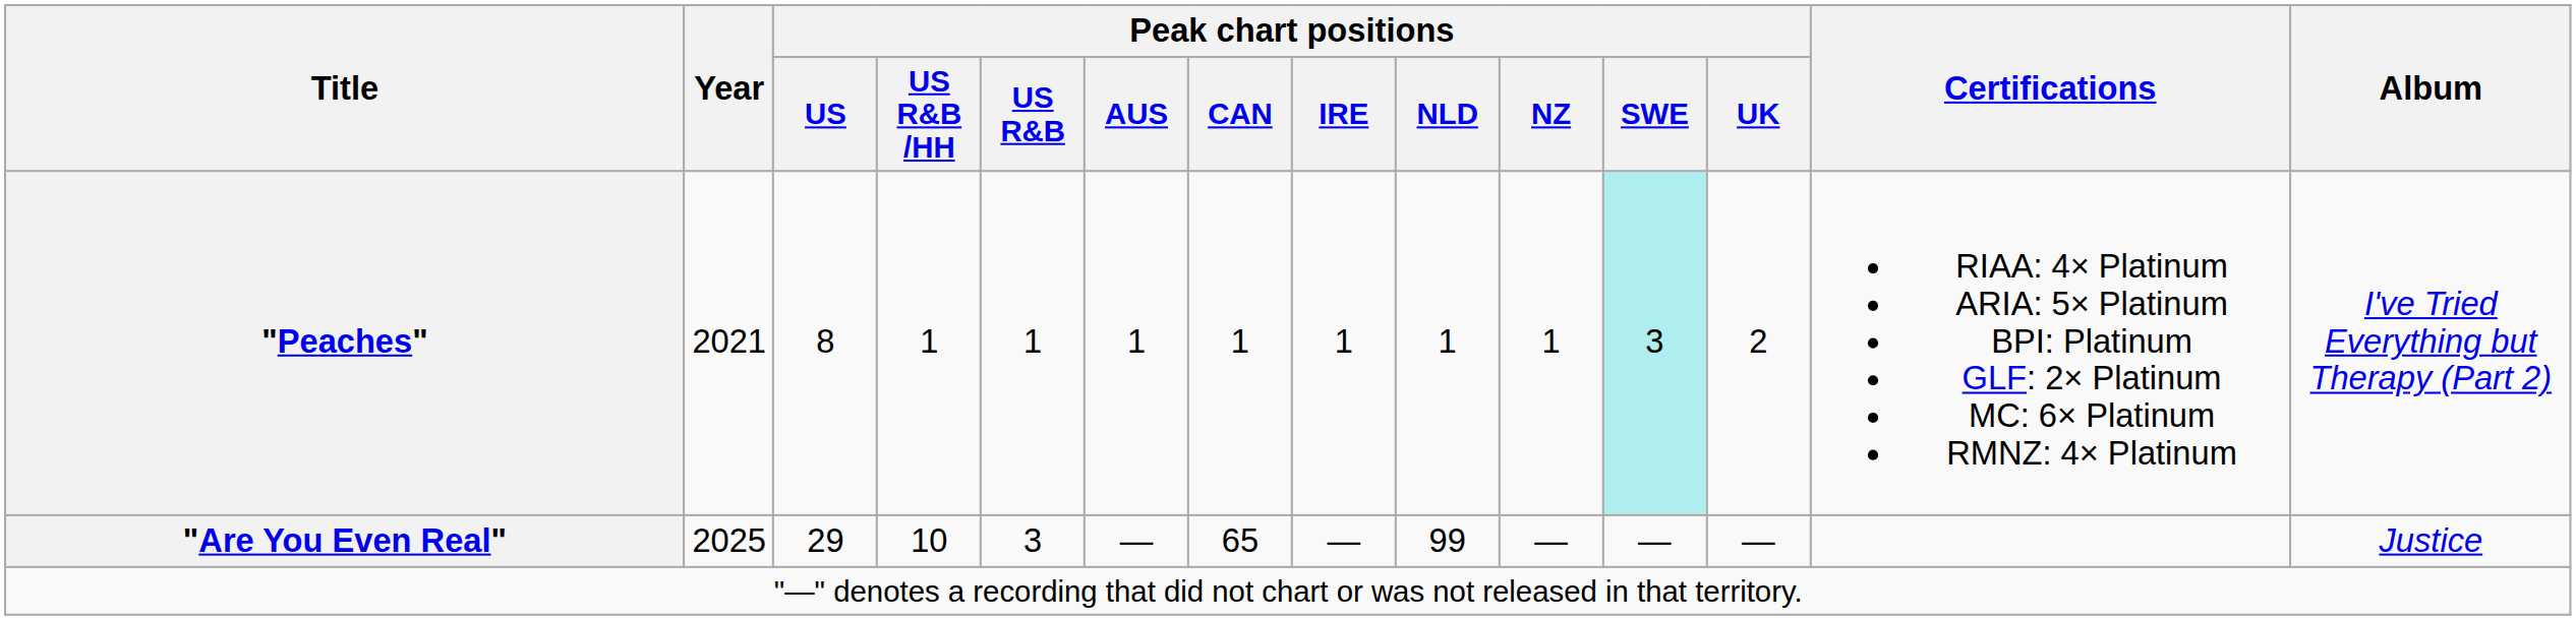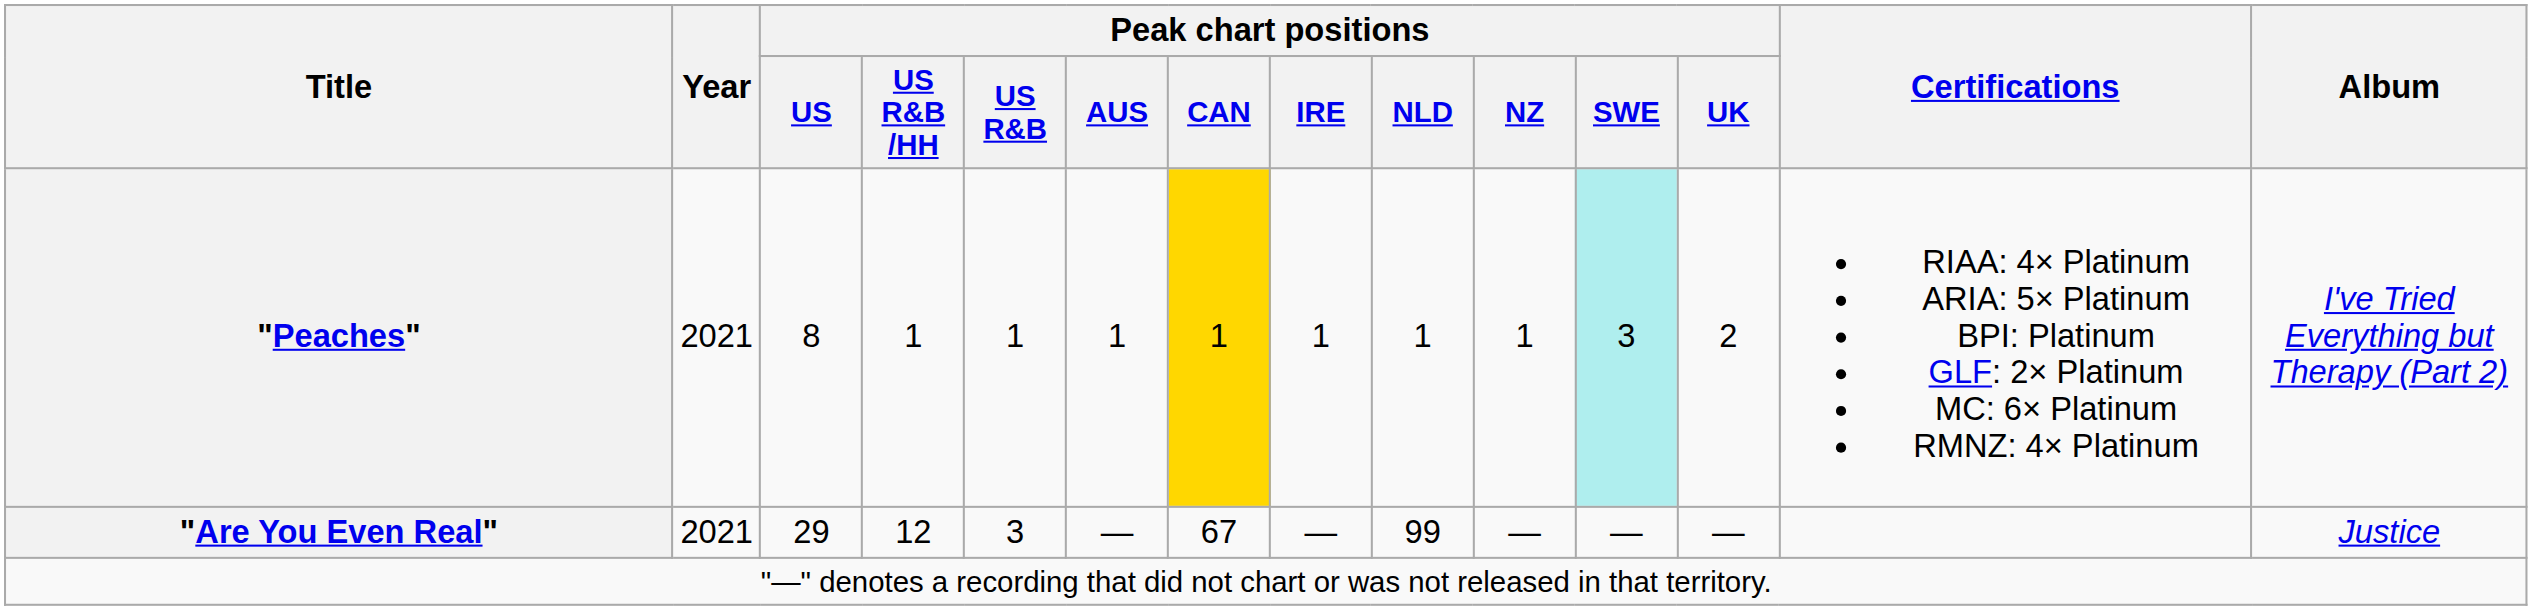 <table class="wikitable plainrowheaders" style="text-align:center;">
 <tr>
 <th scope="col" rowspan="2" style="width:20em;">Title</th>
 <th scope="col" rowspan="2" style="width:1em;">Year</th>
 <th scope="col" colspan="10">Peak chart positions</th>
 <th scope="col" rowspan="2" style="width:14em;"><a href='#'>Certifications</a></th>
 <th scope="col" rowspan="2" style="width:8em;">Album</th>
 </tr>
 <tr>
 <th scope="col" style="width:3em;font-size:90%;"><a href='#'>US</a><br></th>
 <th scope="col" style="width:3em;font-size:90%;"><a href='#'>US<br>R&B<br>/HH</a><br></th>
 <th scope="col" style="width:3em;font-size:90%;"><a href='#'>US<br>R&B</a><br></th>
 <th scope="col" style="width:3em;font-size:90%;"><a href='#'>AUS</a><br></th>
 <th scope="col" style="width:3em;font-size:90%;"><a href='#'>CAN</a><br></th>
 <th scope="col" style="width:3em;font-size:90%;"><a href='#'>IRE</a><br></th>
 <th scope="col" style="width:3em;font-size:90%;"><a href='#'>NLD</a><br></th>
 <th scope="col" style="width:3em;font-size:90%;"><a href='#'>NZ</a><br></th>
 <th scope="col" style="width:3em;font-size:90%;"><a href='#'>SWE</a><br></th>
 <th scope="col" style="width:3em;font-size:90%;"><a href='#'>UK</a><br></th>
 </tr>
 <tr>
 <th scope="row">"<a href='#'>Peaches</a>"<br></th>
 <td>2021</td>
 <td>8</td>
 <td>1</td>
 <td>1</td>
 <td>1</td>
-<td>1</td>
+<td style="background: gold;">1</td>
 <td>1</td>
 <td>1</td>
 <td>1</td>
 <td style="background: paleturquoise;">3</td>
 <td>2</td>
 <td><br><ul><li>RIAA: 4× Platinum</li><li>ARIA: 5× Platinum</li><li>BPI: Platinum</li><li><a href='#'>GLF</a>: 2× Platinum</li><li>MC: 6× Platinum</li><li>RMNZ: 4× Platinum</li></ul></td>
 <td><em><a href='#'>I've Tried Everything but Therapy (Part 2)</a></em></td>
 </tr>
 <tr>
 <th scope="row">"<a href='#'>Are You Even Real</a>"<br></th>
-<td>2025</td>
+<td>2021</td>
 <td>29</td>
-<td>10</td>
+<td>12</td>
 <td>3</td>
 <td>—</td>
-<td>65</td>
+<td>67</td>
 <td>—</td>
 <td>99</td>
 <td>—</td>
 <td>—</td>
 <td>—</td>
 <td></td>
 <td><em><a href='#'>Justice</a></em></td>
 </tr>
 <tr>
 <td colspan="17" style="font-size:90%">"—" denotes a recording that did not chart or was not released in that territory.</td>
 </tr>
 </table>
